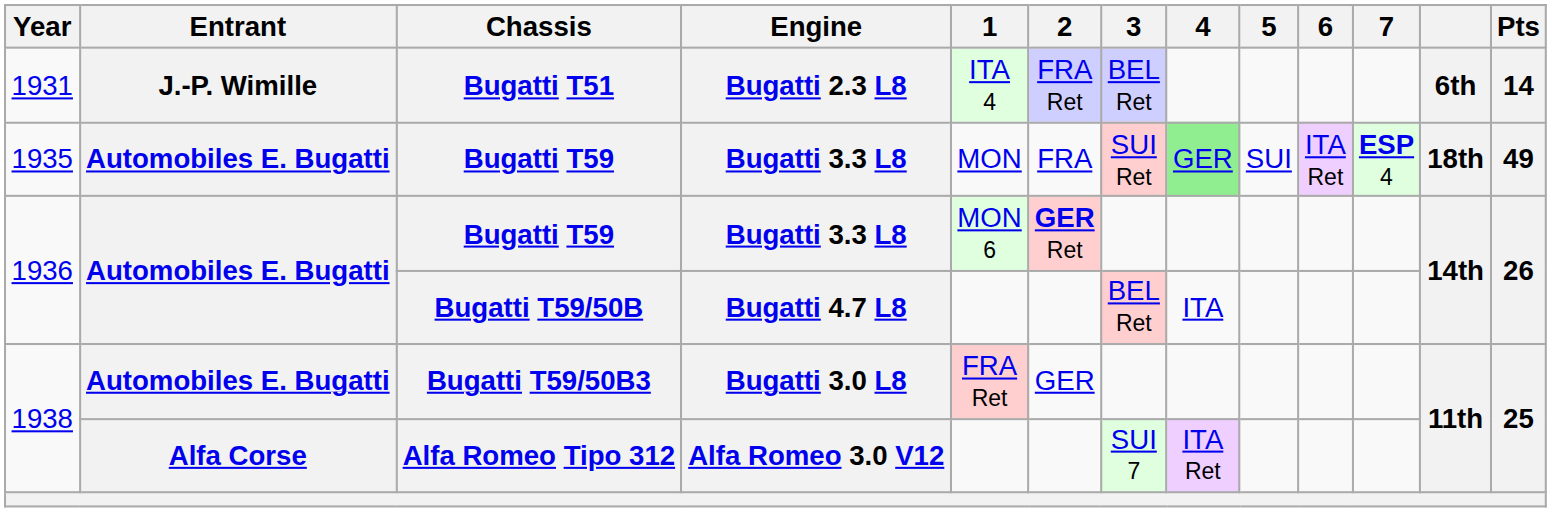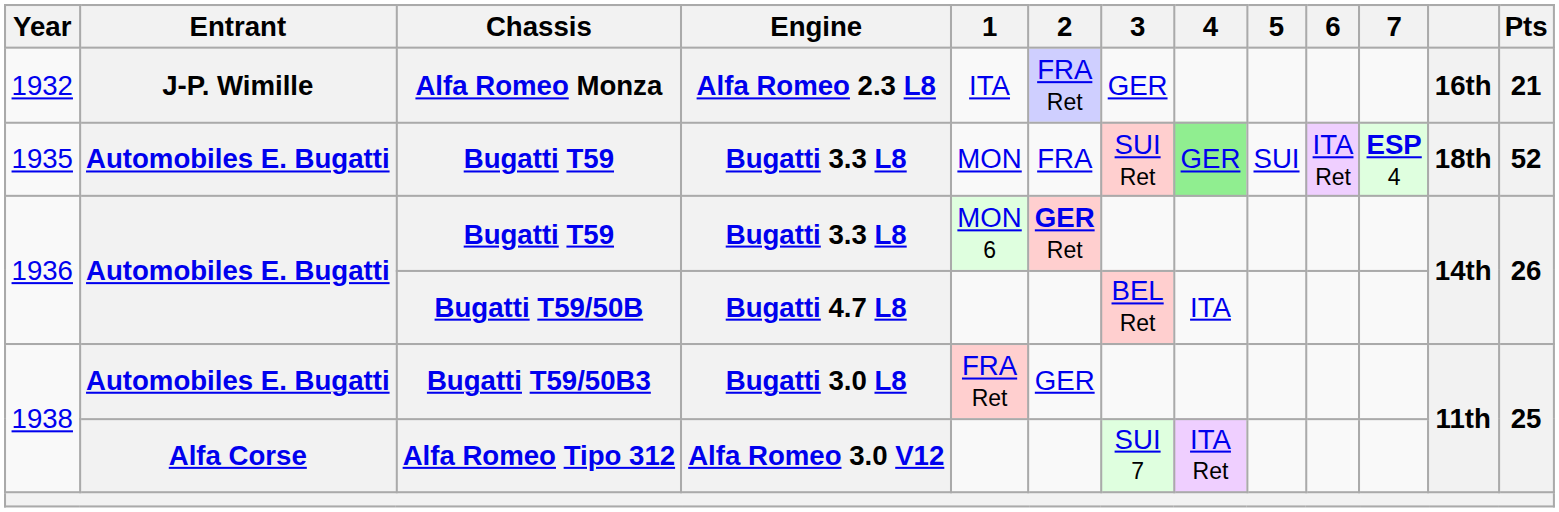 <table class="wikitable" style="text-align:center; font-size:85%">
 <tr>
 <th>Year</th>
 <th>Entrant</th>
 <th>Chassis</th>
 <th>Engine</th>
 <th>1</th>
 <th>2</th>
 <th>3</th>
 <th>4</th>
 <th>5</th>
 <th>6</th>
 <th>7</th>
 <th></th>
 <th>Pts</th>
 </tr>
 <tr>
-<td><a href='#'>1931</a></td>
-<th nowrap>J.-P. Wimille</th>
-<th nowrap><a href='#'>Bugatti</a> <a href='#'>T51</a></th>
-<th nowrap><a href='#'>Bugatti</a> 2.3 <a href='#'>L8</a></th>
-<td style="background:#DFFFDF;"><a href='#'>ITA</a><br><small>4</small></td>
+<td><a href='#'>1932</a></td>
+<th nowrap>J-P. Wimille</th>
+<th nowrap><a href='#'>Alfa Romeo</a> Monza</th>
+<th nowrap><a href='#'>Alfa Romeo</a> 2.3 <a href='#'>L8</a></th>
+<td><a href='#'>ITA</a></td>
 <td style="background:#CFCFFF;"><a href='#'>FRA</a><br><small>Ret</small></td>
-<td style="background:#CFCFFF;"><a href='#'>BEL</a><br><small>Ret</small></td>
+<td><a href='#'>GER</a></td>
 <td></td>
 <td></td>
 <td></td>
 <td></td>
-<th>6th</th>
-<th>14</th>
+<th>16th</th>
+<th>21</th>
 </tr>
 <tr>
 <td><a href='#'>1935</a></td>
 <th nowrap><a href='#'>Automobiles E. Bugatti</a></th>
 <th nowrap><a href='#'>Bugatti</a> <a href='#'>T59</a></th>
 <th nowrap><a href='#'>Bugatti</a> 3.3 <a href='#'>L8</a></th>
 <td><a href='#'>MON</a></td>
 <td><a href='#'>FRA</a></td>
 <td style="background:#FFCFCF;"><a href='#'>SUI</a><br><small>Ret</small></td>
 <td style="background: lightgreen;"><a href='#'>GER</a></td>
 <td><a href='#'>SUI</a></td>
 <td style="background:#EFCFFF;"><a href='#'>ITA</a><br><small>Ret</small></td>
 <td style="background:#DFFFDF;"><strong><a href='#'>ESP</a></strong><br><small>4</small></td>
 <th>18th</th>
-<th>49</th>
+<th>52</th>
 </tr>
 <tr>
 <td rowspan=2><a href='#'>1936</a></td>
 <th rowspan=2 nowrap><a href='#'>Automobiles E. Bugatti</a></th>
 <th nowrap><a href='#'>Bugatti</a> <a href='#'>T59</a></th>
 <th nowrap><a href='#'>Bugatti</a> 3.3 <a href='#'>L8</a></th>
 <td style="background:#DFFFDF;"><a href='#'>MON</a><br><small>6</small></td>
 <td style="background:#FFCFCF;"><strong><a href='#'>GER</a></strong><br><small>Ret</small></td>
 <td></td>
 <td></td>
 <td></td>
 <td></td>
 <td></td>
 <th rowspan=2>14th</th>
 <th rowspan=2>26</th>
 </tr>
 <tr>
 <th nowrap><a href='#'>Bugatti</a> <a href='#'>T59/50B</a></th>
 <th nowrap><a href='#'>Bugatti</a> 4.7 <a href='#'>L8</a></th>
 <td></td>
 <td></td>
 <td style="background:#FFCFCF;"><a href='#'>BEL</a><br><small>Ret</small></td>
 <td><a href='#'>ITA</a></td>
 <td></td>
 <td></td>
 <td></td>
 </tr>
 <tr>
 <td rowspan=2><a href='#'>1938</a></td>
 <th nowrap><a href='#'>Automobiles E. Bugatti</a></th>
 <th nowrap><a href='#'>Bugatti</a> <a href='#'>T59/50B3</a></th>
 <th nowrap><a href='#'>Bugatti</a> 3.0 <a href='#'>L8</a></th>
 <td style="background:#FFCFCF;"><a href='#'>FRA</a><br><small>Ret</small></td>
 <td><a href='#'>GER</a></td>
 <td></td>
 <td></td>
 <td></td>
 <td></td>
 <td></td>
 <th rowspan=2>11th</th>
 <th rowspan=2>25</th>
 </tr>
 <tr>
 <th nowrap><a href='#'>Alfa Corse</a></th>
 <th nowrap><a href='#'>Alfa Romeo</a> <a href='#'>Tipo 312</a></th>
 <th nowrap><a href='#'>Alfa Romeo</a> 3.0 <a href='#'>V12</a></th>
 <td></td>
 <td></td>
 <td style="background:#DFFFDF;"><a href='#'>SUI</a><br><small>7</small></td>
 <td style="background:#EFCFFF;"><a href='#'>ITA</a><br><small>Ret</small></td>
 <td></td>
 <td></td>
 <td></td>
 </tr>
 <tr>
 <th colspan=13></th>
 </tr>
 </table>
